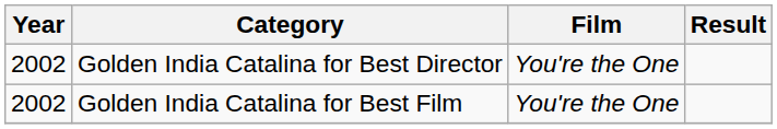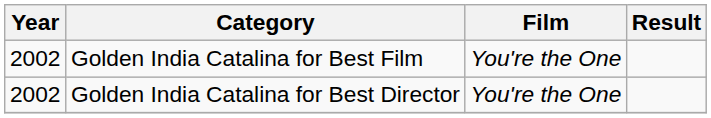 <table class="wikitable sortable">
 <tr>
 <th>Year</th>
 <th>Category</th>
 <th>Film</th>
 <th>Result</th>
 </tr>
 <tr>
 <td>2002</td>
-<td>Golden India Catalina for Best Director</td>
+<td>Golden India Catalina for Best Film</td>
 <td><em>You're the One</em></td>
 <td></td>
 </tr>
 <tr>
 <td>2002</td>
-<td>Golden India Catalina for Best Film</td>
+<td>Golden India Catalina for Best Director</td>
 <td><em>You're the One</em></td>
 <td></td>
 </tr>
 <tr>
 </tr>
 </table>
